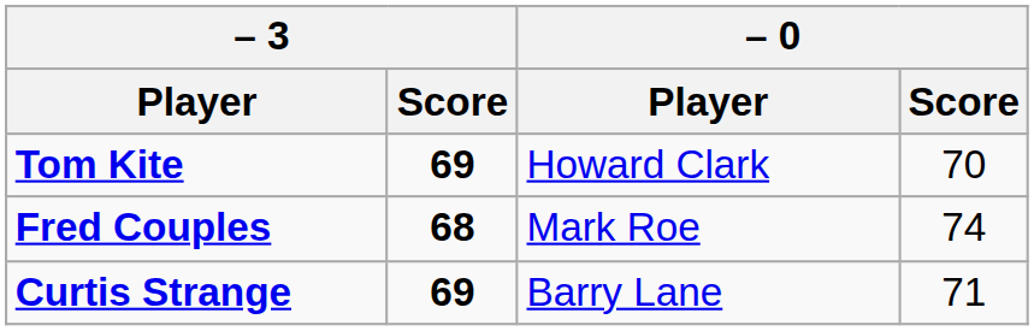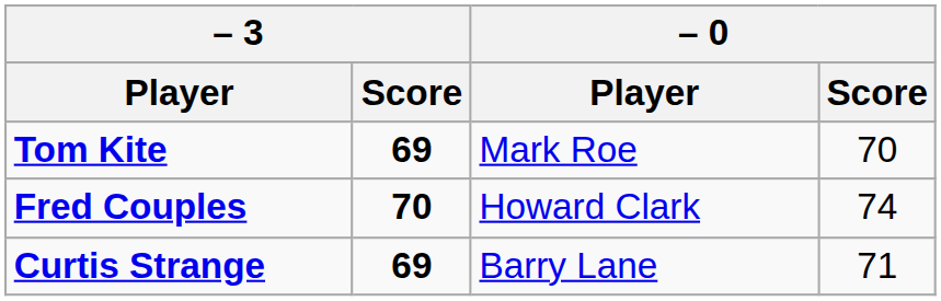 <table class=wikitable>
 <tr>
 <th colspan=2> – 3</th>
 <th colspan=2> – 0</th>
 </tr>
 <tr>
 <th width=145>Player</th>
 <th>Score</th>
 <th width=145>Player</th>
 <th>Score</th>
 </tr>
 <tr>
 <td><strong><a href='#'>Tom Kite</a></strong></td>
 <td align=center><strong>69</strong></td>
-<td><a href='#'>Howard Clark</a></td>
+<td><a href='#'>Mark Roe</a></td>
 <td align=center>70</td>
 </tr>
 <tr>
 <td><strong><a href='#'>Fred Couples</a></strong></td>
-<td align=center><strong>68</strong></td>
-<td><a href='#'>Mark Roe</a></td>
+<td align=center><strong>70</strong></td>
+<td><a href='#'>Howard Clark</a></td>
 <td align=center>74</td>
 </tr>
 <tr>
 <td><strong><a href='#'>Curtis Strange</a></strong></td>
 <td align=center><strong>69</strong></td>
 <td><a href='#'>Barry Lane</a></td>
 <td align=center>71</td>
 </tr>
 </table>
